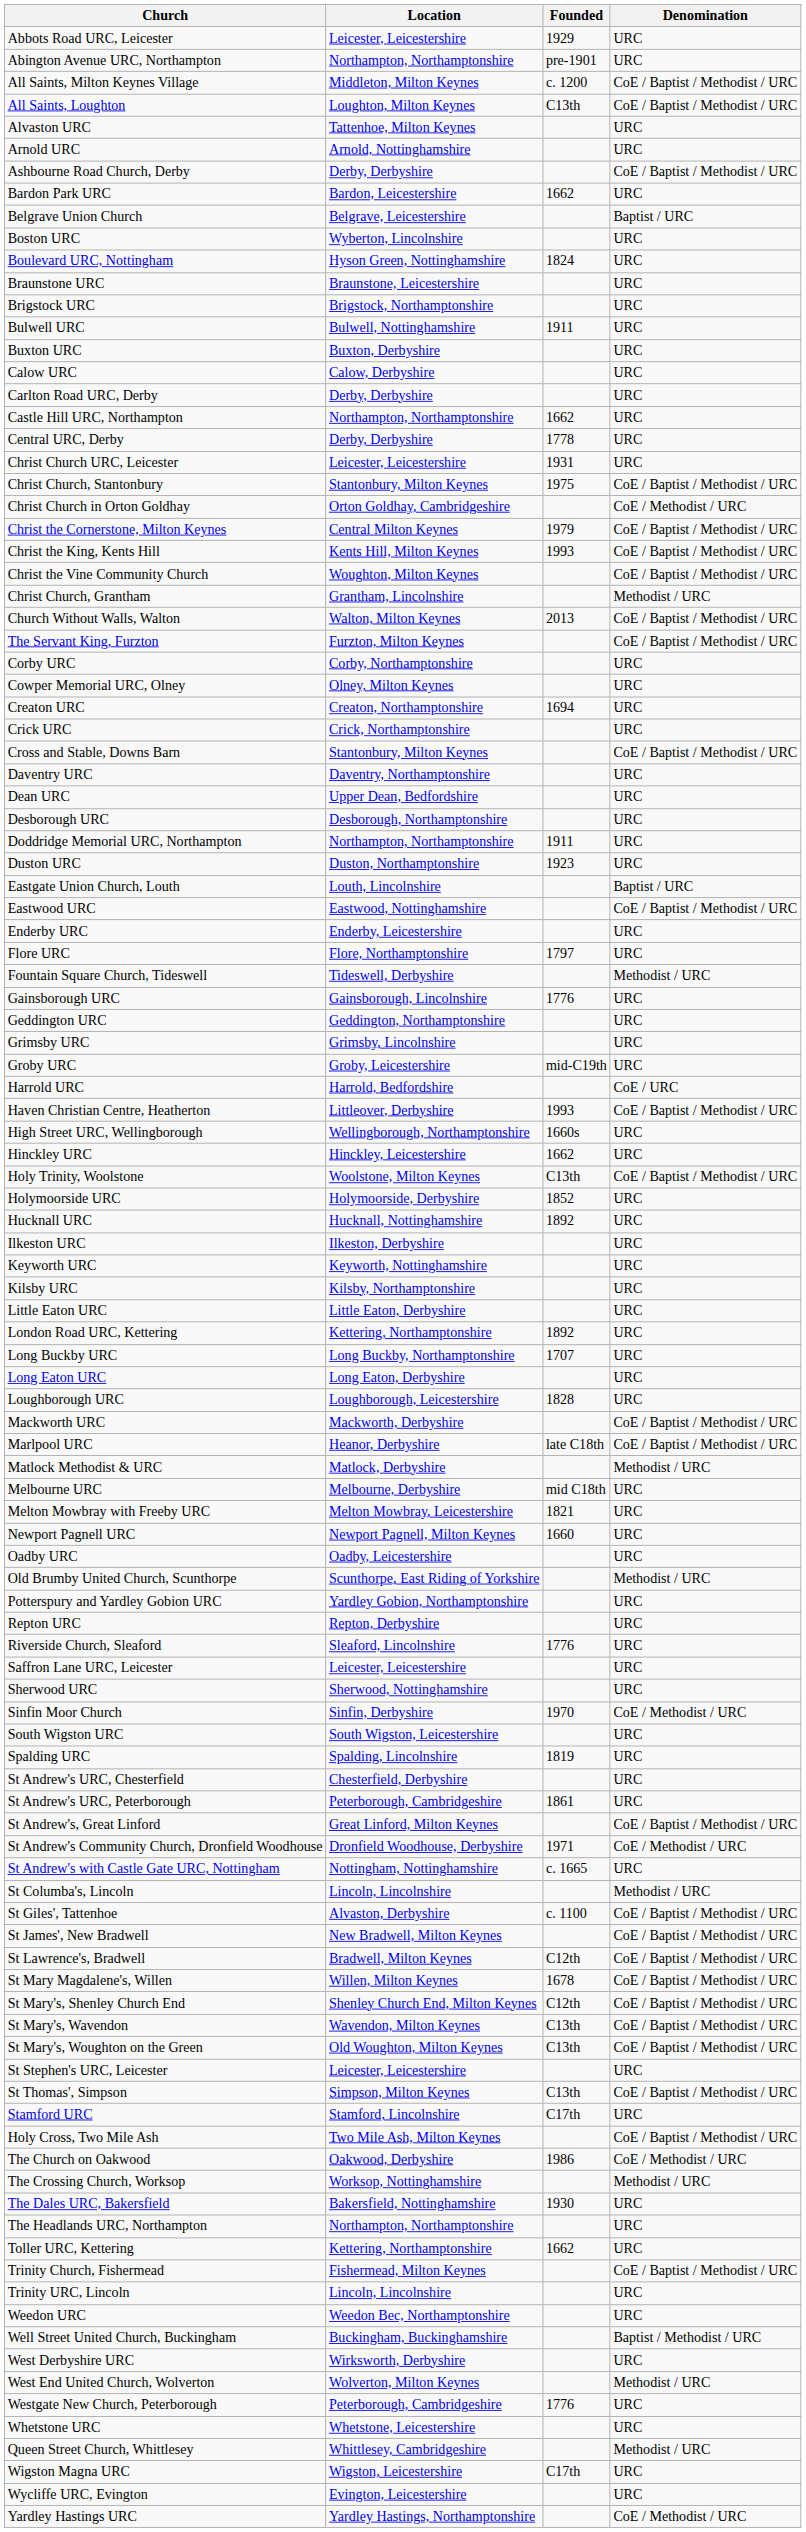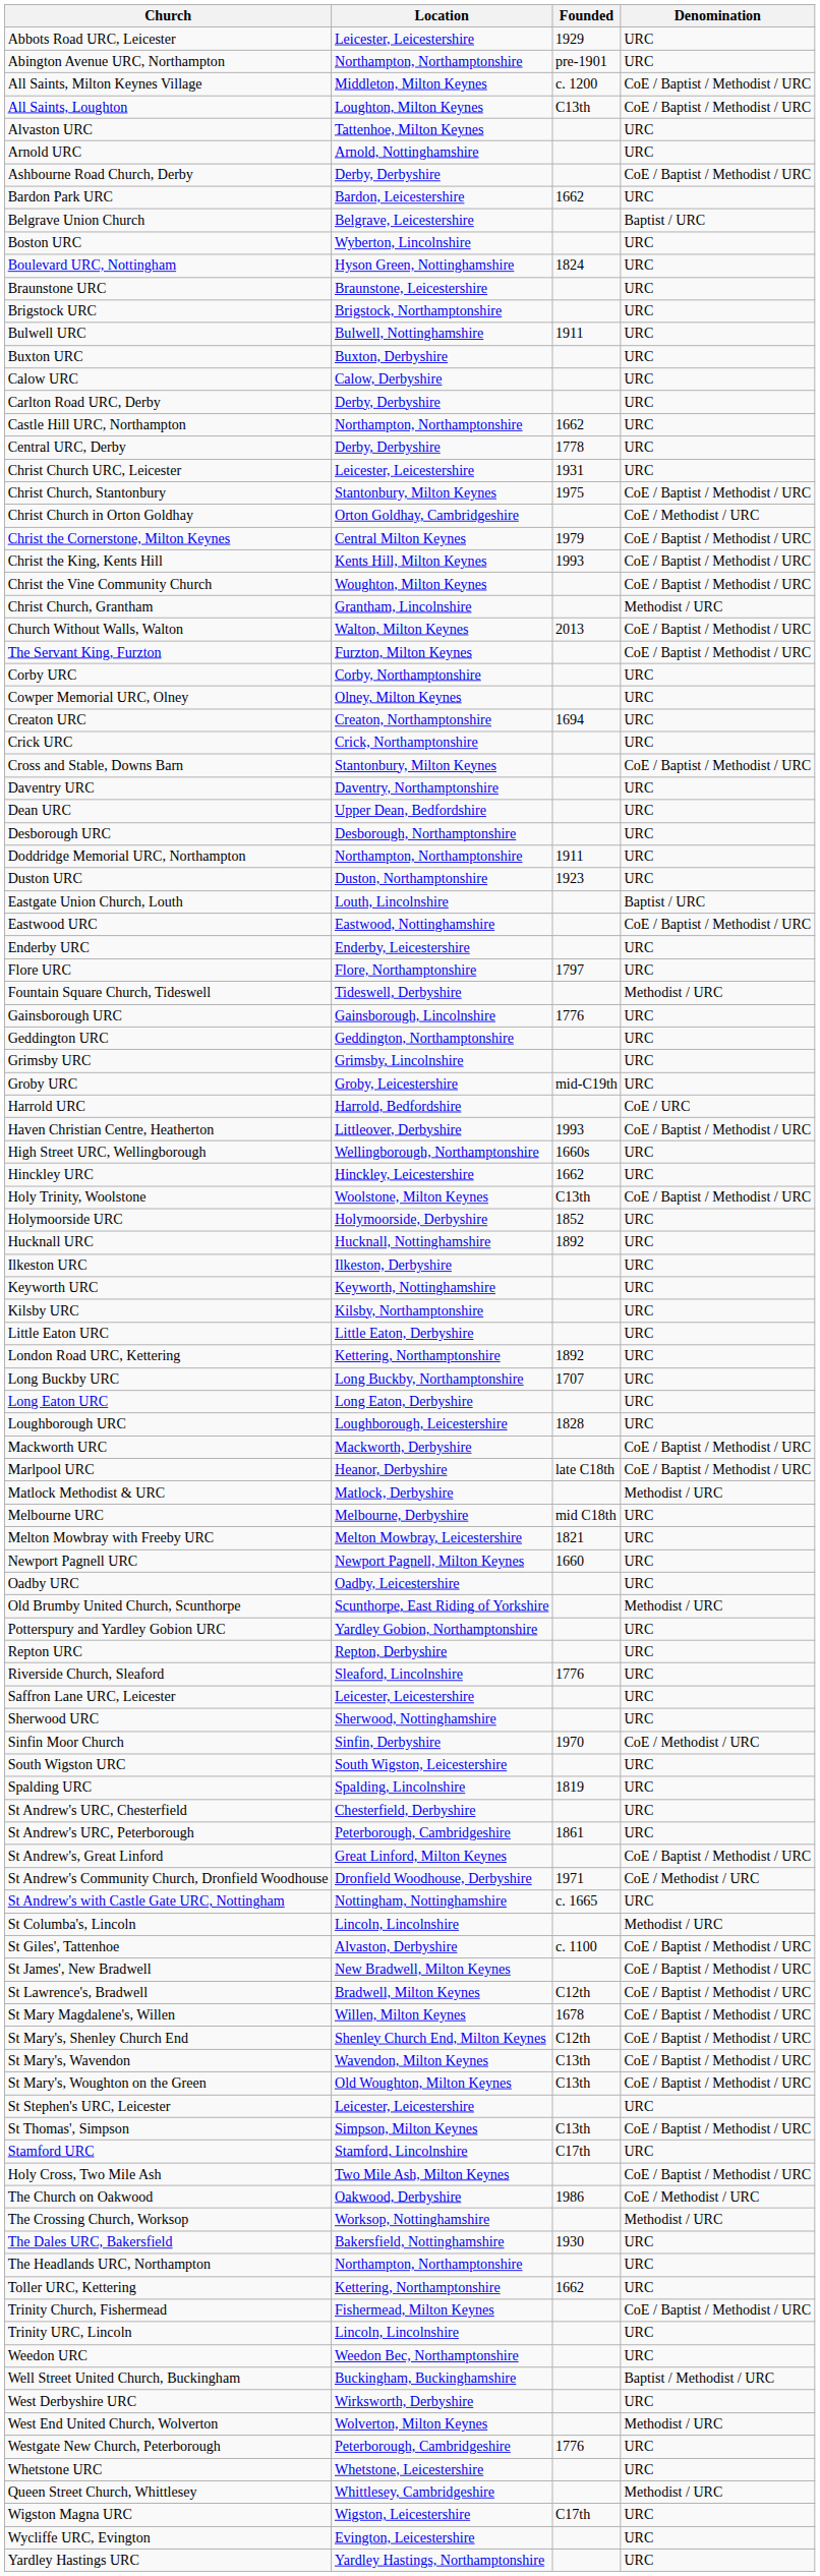 <table class="wikitable sortable">
 <tr>
 <th>Church</th>
 <th>Location</th>
 <th>Founded</th>
 <th>Denomination</th>
 </tr>
 <tr>
 <td>Abbots Road URC, Leicester</td>
 <td><a href='#'>Leicester, Leicestershire</a></td>
 <td>1929</td>
 <td>URC</td>
 </tr>
 <tr>
 <td>Abington Avenue URC, Northampton</td>
 <td><a href='#'>Northampton, Northamptonshire</a></td>
 <td>pre-1901</td>
 <td>URC</td>
 </tr>
 <tr>
 <td>All Saints, Milton Keynes Village</td>
 <td><a href='#'>Middleton, Milton Keynes</a></td>
 <td>c. 1200</td>
 <td>CoE / Baptist / Methodist / URC</td>
 </tr>
 <tr>
 <td><a href='#'>All Saints, Loughton</a></td>
 <td><a href='#'>Loughton, Milton Keynes</a></td>
 <td>C13th</td>
 <td>CoE / Baptist / Methodist / URC</td>
 </tr>
 <tr>
 <td>Alvaston URC</td>
 <td><a href='#'>Tattenhoe, Milton Keynes</a></td>
 <td></td>
 <td>URC</td>
 </tr>
 <tr>
 <td>Arnold URC</td>
 <td><a href='#'>Arnold, Nottinghamshire</a></td>
 <td></td>
 <td>URC</td>
 </tr>
 <tr>
 <td>Ashbourne Road Church, Derby</td>
 <td><a href='#'>Derby, Derbyshire</a></td>
 <td></td>
 <td>CoE / Baptist / Methodist / URC</td>
 </tr>
 <tr>
 <td>Bardon Park URC</td>
 <td><a href='#'>Bardon, Leicestershire</a></td>
 <td>1662</td>
 <td>URC</td>
 </tr>
 <tr>
 <td>Belgrave Union Church</td>
 <td><a href='#'>Belgrave, Leicestershire</a></td>
 <td></td>
 <td>Baptist / URC</td>
 </tr>
 <tr>
 <td>Boston URC</td>
 <td><a href='#'>Wyberton, Lincolnshire</a></td>
 <td></td>
 <td>URC</td>
 </tr>
 <tr>
 <td><a href='#'>Boulevard URC, Nottingham</a></td>
 <td><a href='#'>Hyson Green, Nottinghamshire</a></td>
 <td>1824</td>
 <td>URC</td>
 </tr>
 <tr>
 <td>Braunstone URC</td>
 <td><a href='#'>Braunstone, Leicestershire</a></td>
 <td></td>
 <td>URC</td>
 </tr>
 <tr>
 <td>Brigstock URC</td>
 <td><a href='#'>Brigstock, Northamptonshire</a></td>
 <td></td>
 <td>URC</td>
 </tr>
 <tr>
 <td>Bulwell URC</td>
 <td><a href='#'>Bulwell, Nottinghamshire</a></td>
 <td>1911</td>
 <td>URC</td>
 </tr>
 <tr>
 <td>Buxton URC</td>
 <td><a href='#'>Buxton, Derbyshire</a></td>
 <td></td>
 <td>URC</td>
 </tr>
 <tr>
 <td>Calow URC</td>
 <td><a href='#'>Calow, Derbyshire</a></td>
 <td></td>
 <td>URC</td>
 </tr>
 <tr>
 <td>Carlton Road URC, Derby</td>
 <td><a href='#'>Derby, Derbyshire</a></td>
 <td></td>
 <td>URC</td>
 </tr>
 <tr>
 <td>Castle Hill URC, Northampton</td>
 <td><a href='#'>Northampton, Northamptonshire</a></td>
 <td>1662</td>
 <td>URC</td>
 </tr>
 <tr>
 <td>Central URC, Derby</td>
 <td><a href='#'>Derby, Derbyshire</a></td>
 <td>1778</td>
 <td>URC</td>
 </tr>
 <tr>
 <td>Christ Church URC, Leicester</td>
 <td><a href='#'>Leicester, Leicestershire</a></td>
 <td>1931</td>
 <td>URC</td>
 </tr>
 <tr>
 <td>Christ Church, Stantonbury</td>
 <td><a href='#'>Stantonbury, Milton Keynes</a></td>
 <td>1975</td>
 <td>CoE / Baptist / Methodist / URC</td>
 </tr>
 <tr>
 <td>Christ Church in Orton Goldhay</td>
 <td><a href='#'>Orton Goldhay, Cambridgeshire</a></td>
 <td></td>
 <td>CoE / Methodist / URC</td>
 </tr>
 <tr>
 <td><a href='#'>Christ the Cornerstone, Milton Keynes</a></td>
 <td><a href='#'>Central Milton Keynes</a></td>
 <td>1979</td>
 <td>CoE / Baptist / Methodist / URC</td>
 </tr>
 <tr>
 <td>Christ the King, Kents Hill</td>
 <td><a href='#'>Kents Hill, Milton Keynes</a></td>
 <td>1993</td>
 <td>CoE / Baptist / Methodist / URC</td>
 </tr>
 <tr>
 <td>Christ the Vine Community Church</td>
 <td><a href='#'>Woughton, Milton Keynes</a></td>
 <td></td>
 <td>CoE / Baptist / Methodist / URC</td>
 </tr>
 <tr>
 <td>Christ Church, Grantham</td>
 <td><a href='#'>Grantham, Lincolnshire</a></td>
 <td></td>
 <td>Methodist / URC</td>
 </tr>
 <tr>
 <td>Church Without Walls, Walton</td>
 <td><a href='#'>Walton, Milton Keynes</a></td>
 <td>2013</td>
 <td>CoE / Baptist / Methodist / URC</td>
 </tr>
 <tr>
 <td><a href='#'>The Servant King, Furzton</a></td>
 <td><a href='#'>Furzton, Milton Keynes</a></td>
 <td></td>
 <td>CoE / Baptist / Methodist / URC</td>
 </tr>
 <tr>
 <td>Corby URC</td>
 <td><a href='#'>Corby, Northamptonshire</a></td>
 <td></td>
 <td>URC</td>
 </tr>
 <tr>
 <td>Cowper Memorial URC, Olney</td>
 <td><a href='#'>Olney, Milton Keynes</a></td>
 <td></td>
 <td>URC</td>
 </tr>
 <tr>
 <td>Creaton URC</td>
 <td><a href='#'>Creaton, Northamptonshire</a></td>
 <td>1694</td>
 <td>URC</td>
 </tr>
 <tr>
 <td>Crick URC</td>
 <td><a href='#'>Crick, Northamptonshire</a></td>
 <td></td>
 <td>URC</td>
 </tr>
 <tr>
 <td>Cross and Stable, Downs Barn</td>
 <td><a href='#'>Stantonbury, Milton Keynes</a></td>
 <td></td>
 <td>CoE / Baptist / Methodist / URC</td>
 </tr>
 <tr>
 <td>Daventry URC</td>
 <td><a href='#'>Daventry, Northamptonshire</a></td>
 <td></td>
 <td>URC</td>
 </tr>
 <tr>
 <td>Dean URC</td>
 <td><a href='#'>Upper Dean, Bedfordshire</a></td>
 <td></td>
 <td>URC</td>
 </tr>
 <tr>
 <td>Desborough URC</td>
 <td><a href='#'>Desborough, Northamptonshire</a></td>
 <td></td>
 <td>URC</td>
 </tr>
 <tr>
 <td>Doddridge Memorial URC, Northampton</td>
 <td><a href='#'>Northampton, Northamptonshire</a></td>
 <td>1911</td>
 <td>URC</td>
 </tr>
 <tr>
 <td>Duston URC</td>
 <td><a href='#'>Duston, Northamptonshire</a></td>
 <td>1923</td>
 <td>URC</td>
 </tr>
 <tr>
 <td>Eastgate Union Church, Louth</td>
 <td><a href='#'>Louth, Lincolnshire</a></td>
 <td></td>
 <td>Baptist / URC</td>
 </tr>
 <tr>
 <td>Eastwood URC</td>
 <td><a href='#'>Eastwood, Nottinghamshire</a></td>
 <td></td>
 <td>CoE / Baptist / Methodist / URC</td>
 </tr>
 <tr>
 <td>Enderby URC</td>
 <td><a href='#'>Enderby, Leicestershire</a></td>
 <td></td>
 <td>URC</td>
 </tr>
 <tr>
 <td>Flore URC</td>
 <td><a href='#'>Flore, Northamptonshire</a></td>
 <td>1797</td>
 <td>URC</td>
 </tr>
 <tr>
 <td>Fountain Square Church, Tideswell</td>
 <td><a href='#'>Tideswell, Derbyshire</a></td>
 <td></td>
 <td>Methodist / URC</td>
 </tr>
 <tr>
 <td>Gainsborough URC</td>
 <td><a href='#'>Gainsborough, Lincolnshire</a></td>
 <td>1776</td>
 <td>URC</td>
 </tr>
 <tr>
 <td>Geddington URC</td>
 <td><a href='#'>Geddington, Northamptonshire</a></td>
 <td></td>
 <td>URC</td>
 </tr>
 <tr>
 <td>Grimsby URC</td>
 <td><a href='#'>Grimsby, Lincolnshire</a></td>
 <td></td>
 <td>URC</td>
 </tr>
 <tr>
 <td>Groby URC</td>
 <td><a href='#'>Groby, Leicestershire</a></td>
 <td>mid-C19th</td>
 <td>URC</td>
 </tr>
 <tr>
 <td>Harrold URC</td>
 <td><a href='#'>Harrold, Bedfordshire</a></td>
 <td></td>
 <td>CoE / URC</td>
 </tr>
 <tr>
 <td>Haven Christian Centre, Heatherton</td>
 <td><a href='#'>Littleover, Derbyshire</a></td>
 <td>1993</td>
 <td>CoE / Baptist / Methodist / URC</td>
 </tr>
 <tr>
 <td>High Street URC, Wellingborough</td>
 <td><a href='#'>Wellingborough, Northamptonshire</a></td>
 <td>1660s</td>
 <td>URC</td>
 </tr>
 <tr>
 <td>Hinckley URC</td>
 <td><a href='#'>Hinckley, Leicestershire</a></td>
 <td>1662</td>
 <td>URC</td>
 </tr>
 <tr>
 <td>Holy Trinity, Woolstone</td>
 <td><a href='#'>Woolstone, Milton Keynes</a></td>
 <td>C13th</td>
 <td>CoE / Baptist / Methodist / URC</td>
 </tr>
 <tr>
 <td>Holymoorside URC</td>
 <td><a href='#'>Holymoorside, Derbyshire</a></td>
 <td>1852</td>
 <td>URC</td>
 </tr>
 <tr>
 <td>Hucknall URC</td>
 <td><a href='#'>Hucknall, Nottinghamshire</a></td>
 <td>1892</td>
 <td>URC</td>
 </tr>
 <tr>
 <td>Ilkeston URC</td>
 <td><a href='#'>Ilkeston, Derbyshire</a></td>
 <td></td>
 <td>URC</td>
 </tr>
 <tr>
 <td>Keyworth URC</td>
 <td><a href='#'>Keyworth, Nottinghamshire</a></td>
 <td></td>
 <td>URC</td>
 </tr>
 <tr>
 <td>Kilsby URC</td>
 <td><a href='#'>Kilsby, Northamptonshire</a></td>
 <td></td>
 <td>URC</td>
 </tr>
 <tr>
 <td>Little Eaton URC</td>
 <td><a href='#'>Little Eaton, Derbyshire</a></td>
 <td></td>
 <td>URC</td>
 </tr>
 <tr>
 <td>London Road URC, Kettering</td>
 <td><a href='#'>Kettering, Northamptonshire</a></td>
 <td>1892</td>
 <td>URC</td>
 </tr>
 <tr>
 <td>Long Buckby URC</td>
 <td><a href='#'>Long Buckby, Northamptonshire</a></td>
 <td>1707</td>
 <td>URC</td>
 </tr>
 <tr>
 <td><a href='#'>Long Eaton URC</a></td>
 <td><a href='#'>Long Eaton, Derbyshire</a></td>
 <td></td>
 <td>URC</td>
 </tr>
 <tr>
 <td>Loughborough URC</td>
 <td><a href='#'>Loughborough, Leicestershire</a></td>
 <td>1828</td>
 <td>URC</td>
 </tr>
 <tr>
 <td>Mackworth URC</td>
 <td><a href='#'>Mackworth, Derbyshire</a></td>
 <td></td>
 <td>CoE / Baptist / Methodist / URC</td>
 </tr>
 <tr>
 <td>Marlpool URC</td>
 <td><a href='#'>Heanor, Derbyshire</a></td>
 <td>late C18th</td>
 <td>CoE / Baptist / Methodist / URC</td>
 </tr>
 <tr>
 <td>Matlock Methodist & URC</td>
 <td><a href='#'>Matlock, Derbyshire</a></td>
 <td></td>
 <td>Methodist / URC</td>
 </tr>
 <tr>
 <td>Melbourne URC</td>
 <td><a href='#'>Melbourne, Derbyshire</a></td>
 <td>mid C18th</td>
 <td>URC</td>
 </tr>
 <tr>
 <td>Melton Mowbray with Freeby URC</td>
 <td><a href='#'>Melton Mowbray, Leicestershire</a></td>
 <td>1821</td>
 <td>URC</td>
 </tr>
 <tr>
 <td>Newport Pagnell URC</td>
 <td><a href='#'>Newport Pagnell, Milton Keynes</a></td>
 <td>1660</td>
 <td>URC</td>
 </tr>
 <tr>
 <td>Oadby URC</td>
 <td><a href='#'>Oadby, Leicestershire</a></td>
 <td></td>
 <td>URC</td>
 </tr>
 <tr>
 <td>Old Brumby United Church, Scunthorpe</td>
 <td><a href='#'>Scunthorpe, East Riding of Yorkshire</a></td>
 <td></td>
 <td>Methodist / URC</td>
 </tr>
 <tr>
 <td>Potterspury and Yardley Gobion URC</td>
 <td><a href='#'>Yardley Gobion, Northamptonshire</a></td>
 <td></td>
 <td>URC</td>
 </tr>
 <tr>
 <td>Repton URC</td>
 <td><a href='#'>Repton, Derbyshire</a></td>
 <td></td>
 <td>URC</td>
 </tr>
 <tr>
 <td>Riverside Church, Sleaford</td>
 <td><a href='#'>Sleaford, Lincolnshire</a></td>
 <td>1776</td>
 <td>URC</td>
 </tr>
 <tr>
 <td>Saffron Lane URC, Leicester</td>
 <td><a href='#'>Leicester, Leicestershire</a></td>
 <td></td>
 <td>URC</td>
 </tr>
 <tr>
 <td>Sherwood URC</td>
 <td><a href='#'>Sherwood, Nottinghamshire</a></td>
 <td></td>
 <td>URC</td>
 </tr>
 <tr>
 <td>Sinfin Moor Church</td>
 <td><a href='#'>Sinfin, Derbyshire</a></td>
 <td>1970</td>
 <td>CoE / Methodist / URC</td>
 </tr>
 <tr>
 <td>South Wigston URC</td>
 <td><a href='#'>South Wigston, Leicestershire</a></td>
 <td></td>
 <td>URC</td>
 </tr>
 <tr>
 <td>Spalding URC</td>
 <td><a href='#'>Spalding, Lincolnshire</a></td>
 <td>1819</td>
 <td>URC</td>
 </tr>
 <tr>
 <td>St Andrew's URC, Chesterfield</td>
 <td><a href='#'>Chesterfield, Derbyshire</a></td>
 <td></td>
 <td>URC</td>
 </tr>
 <tr>
 <td>St Andrew's URC, Peterborough</td>
 <td><a href='#'>Peterborough, Cambridgeshire</a></td>
 <td>1861</td>
 <td>URC</td>
 </tr>
 <tr>
 <td>St Andrew's, Great Linford</td>
 <td><a href='#'>Great Linford, Milton Keynes</a></td>
 <td></td>
 <td>CoE / Baptist / Methodist / URC</td>
 </tr>
 <tr>
 <td>St Andrew's Community Church, Dronfield Woodhouse</td>
 <td><a href='#'>Dronfield Woodhouse, Derbyshire</a></td>
 <td>1971</td>
 <td>CoE / Methodist / URC</td>
 </tr>
 <tr>
 <td><a href='#'>St Andrew's with Castle Gate URC, Nottingham</a></td>
 <td><a href='#'>Nottingham, Nottinghamshire</a></td>
 <td>c. 1665</td>
 <td>URC</td>
 </tr>
 <tr>
 <td>St Columba's, Lincoln</td>
 <td><a href='#'>Lincoln, Lincolnshire</a></td>
 <td></td>
 <td>Methodist / URC</td>
 </tr>
 <tr>
 <td>St Giles', Tattenhoe</td>
 <td><a href='#'>Alvaston, Derbyshire</a></td>
 <td>c. 1100</td>
 <td>CoE / Baptist / Methodist / URC</td>
 </tr>
 <tr>
 <td>St James', New Bradwell</td>
 <td><a href='#'>New Bradwell, Milton Keynes</a></td>
 <td></td>
 <td>CoE / Baptist / Methodist / URC</td>
 </tr>
 <tr>
 <td>St Lawrence's, Bradwell</td>
 <td><a href='#'>Bradwell, Milton Keynes</a></td>
 <td>C12th</td>
 <td>CoE / Baptist / Methodist / URC</td>
 </tr>
 <tr>
 <td>St Mary Magdalene's, Willen</td>
 <td><a href='#'>Willen, Milton Keynes</a></td>
 <td>1678</td>
 <td>CoE / Baptist / Methodist / URC</td>
 </tr>
 <tr>
 <td>St Mary's, Shenley Church End</td>
 <td><a href='#'>Shenley Church End, Milton Keynes</a></td>
 <td>C12th</td>
 <td>CoE / Baptist / Methodist / URC</td>
 </tr>
 <tr>
 <td>St Mary's, Wavendon</td>
 <td><a href='#'>Wavendon, Milton Keynes</a></td>
 <td>C13th</td>
 <td>CoE / Baptist / Methodist / URC</td>
 </tr>
 <tr>
 <td>St Mary's, Woughton on the Green</td>
 <td><a href='#'>Old Woughton, Milton Keynes</a></td>
 <td>C13th</td>
 <td>CoE / Baptist / Methodist / URC</td>
 </tr>
 <tr>
 <td>St Stephen's URC, Leicester</td>
 <td><a href='#'>Leicester, Leicestershire</a></td>
 <td></td>
 <td>URC</td>
 </tr>
 <tr>
 <td>St Thomas', Simpson</td>
 <td><a href='#'>Simpson, Milton Keynes</a></td>
 <td>C13th</td>
 <td>CoE / Baptist / Methodist / URC</td>
 </tr>
 <tr>
 <td><a href='#'>Stamford URC</a></td>
 <td><a href='#'>Stamford, Lincolnshire</a></td>
 <td>C17th</td>
 <td>URC</td>
 </tr>
 <tr>
 <td>Holy Cross, Two Mile Ash</td>
 <td><a href='#'>Two Mile Ash, Milton Keynes</a></td>
 <td></td>
 <td>CoE / Baptist / Methodist / URC</td>
 </tr>
 <tr>
 <td>The Church on Oakwood</td>
 <td><a href='#'>Oakwood, Derbyshire</a></td>
 <td>1986</td>
 <td>CoE / Methodist / URC</td>
 </tr>
 <tr>
 <td>The Crossing Church, Worksop</td>
 <td><a href='#'>Worksop, Nottinghamshire</a></td>
 <td></td>
 <td>Methodist / URC</td>
 </tr>
 <tr>
 <td><a href='#'>The Dales URC, Bakersfield</a></td>
 <td><a href='#'>Bakersfield, Nottinghamshire</a></td>
 <td>1930</td>
 <td>URC</td>
 </tr>
 <tr>
 <td>The Headlands URC, Northampton</td>
 <td><a href='#'>Northampton, Northamptonshire</a></td>
 <td></td>
 <td>URC</td>
 </tr>
 <tr>
 <td>Toller URC, Kettering</td>
 <td><a href='#'>Kettering, Northamptonshire</a></td>
 <td>1662</td>
 <td>URC</td>
 </tr>
 <tr>
 <td>Trinity Church, Fishermead</td>
 <td><a href='#'>Fishermead, Milton Keynes</a></td>
 <td></td>
 <td>CoE / Baptist / Methodist / URC</td>
 </tr>
 <tr>
 <td>Trinity URC, Lincoln</td>
 <td><a href='#'>Lincoln, Lincolnshire</a></td>
 <td></td>
 <td>URC</td>
 </tr>
 <tr>
 <td>Weedon URC</td>
 <td><a href='#'>Weedon Bec, Northamptonshire</a></td>
 <td></td>
 <td>URC</td>
 </tr>
 <tr>
 <td>Well Street United Church, Buckingham</td>
 <td><a href='#'>Buckingham, Buckinghamshire</a></td>
 <td></td>
 <td>Baptist / Methodist / URC</td>
 </tr>
 <tr>
 <td>West Derbyshire URC</td>
 <td><a href='#'>Wirksworth, Derbyshire</a></td>
 <td></td>
 <td>URC</td>
 </tr>
 <tr>
 <td>West End United Church, Wolverton</td>
 <td><a href='#'>Wolverton, Milton Keynes</a></td>
 <td></td>
 <td>Methodist / URC</td>
 </tr>
 <tr>
 <td>Westgate New Church, Peterborough</td>
 <td><a href='#'>Peterborough, Cambridgeshire</a></td>
 <td>1776</td>
 <td>URC</td>
 </tr>
 <tr>
 <td>Whetstone URC</td>
 <td><a href='#'>Whetstone, Leicestershire</a></td>
 <td></td>
 <td>URC</td>
 </tr>
 <tr>
 <td>Queen Street Church, Whittlesey</td>
 <td><a href='#'>Whittlesey, Cambridgeshire</a></td>
 <td></td>
 <td>Methodist / URC</td>
 </tr>
 <tr>
 <td>Wigston Magna URC</td>
 <td><a href='#'>Wigston, Leicestershire</a></td>
 <td>C17th</td>
 <td>URC</td>
 </tr>
 <tr>
 <td>Wycliffe URC, Evington</td>
 <td><a href='#'>Evington, Leicestershire</a></td>
 <td></td>
 <td>URC</td>
 </tr>
 <tr>
 <td>Yardley Hastings URC</td>
 <td><a href='#'>Yardley Hastings, Northamptonshire</a></td>
 <td></td>
-<td>CoE / Methodist / URC</td>
+<td>URC</td>
 </tr>
 </table>
